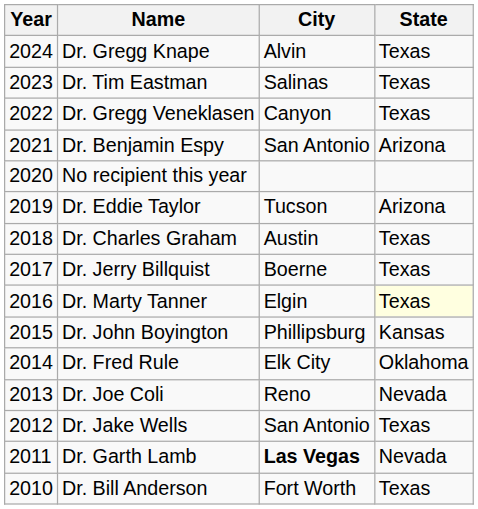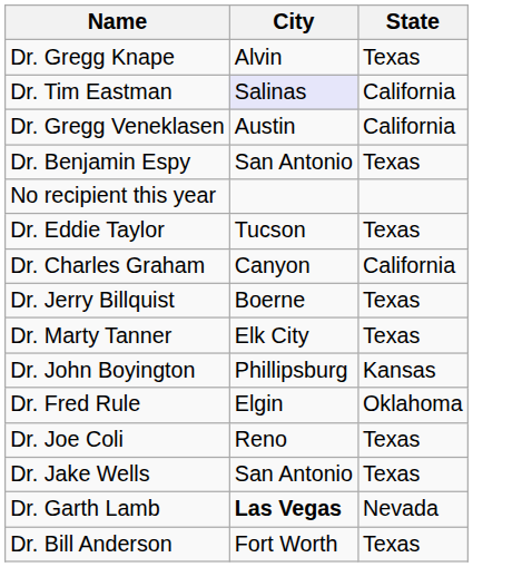 <table class="wikitable">
 <tr>
-<th>Year</th>
 <th>Name</th>
 <th>City</th>
 <th>State</th>
 </tr>
 <tr>
-<td>2024</td>
 <td>Dr. Gregg Knape</td>
 <td>Alvin</td>
 <td>Texas</td>
 </tr>
 <tr>
-<td>2023</td>
 <td>Dr. Tim Eastman</td>
-<td>Salinas</td>
+<td style="background: lavender;">Salinas</td>
+<td>California</td>
+</tr>
+<tr>
+<td>Dr. Gregg Veneklasen</td>
+<td>Austin</td>
+<td>California</td>
+</tr>
+<tr>
+<td>Dr. Benjamin Espy</td>
+<td>San Antonio</td>
 <td>Texas</td>
 </tr>
 <tr>
-<td>2022</td>
-<td>Dr. Gregg Veneklasen</td>
-<td>Canyon</td>
-<td>Texas</td>
-</tr>
-<tr>
-<td>2021</td>
-<td>Dr. Benjamin Espy</td>
-<td>San Antonio</td>
-<td>Arizona</td>
-</tr>
-<tr>
-<td>2020</td>
 <td>No recipient this year</td>
 <td></td>
 <td></td>
 </tr>
 <tr>
-<td>2019</td>
 <td>Dr. Eddie Taylor</td>
 <td>Tucson</td>
-<td>Arizona</td>
-</tr>
-<tr>
-<td>2018</td>
-<td>Dr. Charles Graham</td>
-<td>Austin</td>
 <td>Texas</td>
 </tr>
 <tr>
-<td>2017</td>
+<td>Dr. Charles Graham</td>
+<td>Canyon</td>
+<td>California</td>
+</tr>
+<tr>
 <td>Dr. Jerry Billquist</td>
 <td>Boerne</td>
 <td>Texas</td>
 </tr>
 <tr>
-<td>2016</td>
 <td>Dr. Marty Tanner</td>
-<td>Elgin</td>
-<td style="background: lightyellow;">Texas</td>
+<td>Elk City</td>
+<td>Texas</td>
 </tr>
 <tr>
-<td>2015</td>
 <td>Dr. John Boyington</td>
 <td>Phillipsburg</td>
 <td>Kansas</td>
 </tr>
 <tr>
-<td>2014</td>
 <td>Dr. Fred Rule</td>
-<td>Elk City</td>
+<td>Elgin</td>
 <td>Oklahoma</td>
 </tr>
 <tr>
-<td>2013</td>
 <td>Dr. Joe Coli</td>
 <td>Reno</td>
-<td>Nevada</td>
+<td>Texas</td>
 </tr>
 <tr>
-<td>2012</td>
 <td>Dr. Jake Wells</td>
 <td>San Antonio</td>
 <td>Texas</td>
 </tr>
 <tr>
-<td>2011</td>
 <td>Dr. Garth Lamb</td>
 <td><strong>Las Vegas</strong></td>
 <td>Nevada</td>
 </tr>
 <tr>
-<td>2010</td>
 <td>Dr. Bill Anderson</td>
 <td>Fort Worth</td>
 <td>Texas</td>
 </tr>
 </table>
